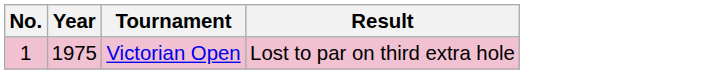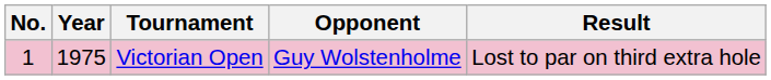 <table class="wikitable" style="font-size:95%;">
 <tr>
 <th>No.</th>
 <th>Year</th>
 <th>Tournament</th>
+<th>Opponent</th>
 <th>Result</th>
 </tr>
 <tr style="background:#F2C1D1;">
 <td align=center>1</td>
 <td>1975</td>
 <td><a href='#'>Victorian Open</a></td>
+<td> <a href='#'>Guy Wolstenholme</a></td>
 <td>Lost to par on third extra hole</td>
 </tr>
 </table>
